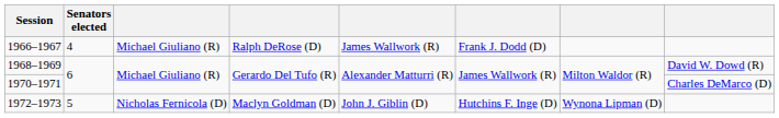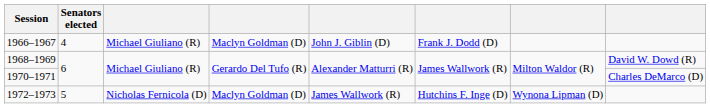 <table class="wikitable">
 <tr>
 <th>Session</th>
 <th>Senators<br>elected</th>
 <th></th>
 <th></th>
 <th></th>
 <th></th>
 <th></th>
 <th></th>
 </tr>
 <tr>
 <td>1966–1967</td>
 <td>4</td>
 <td><a href='#'>Michael Giuliano</a> (R)</td>
-<td><a href='#'>Ralph DeRose</a> (D)</td>
-<td><a href='#'>James Wallwork</a> (R)</td>
+<td><a href='#'>Maclyn Goldman</a> (D)</td>
+<td><a href='#'>John J. Giblin</a> (D)</td>
 <td><a href='#'>Frank J. Dodd</a> (D)</td>
 <td></td>
 <td></td>
 </tr>
 <tr>
 <td>1968–1969</td>
 <td rowspan=3>6</td>
 <td rowspan=3 ><a href='#'>Michael Giuliano</a> (R)</td>
 <td rowspan=3 ><a href='#'>Gerardo Del Tufo</a> (R)</td>
 <td rowspan=3 ><a href='#'>Alexander Matturri</a> (R)</td>
 <td rowspan=3 ><a href='#'>James Wallwork</a> (R)</td>
 <td rowspan=3 ><a href='#'>Milton Waldor</a> (R)</td>
 <td rowspan=2 ><a href='#'>David W. Dowd</a> (R)<small> </small><br></td>
 </tr>
 <tr>
 <td rowspan=2>1970–1971</td>
 </tr>
 <tr>
 <td><a href='#'>Charles DeMarco</a> (D)</td>
 </tr>
 <tr>
 <td>1972–1973</td>
 <td>5</td>
 <td><a href='#'>Nicholas Fernicola</a> (D)</td>
 <td><a href='#'>Maclyn Goldman</a> (D)</td>
-<td><a href='#'>John J. Giblin</a> (D)</td>
+<td><a href='#'>James Wallwork</a> (R)</td>
 <td><a href='#'>Hutchins F. Inge</a> (D)</td>
 <td><a href='#'>Wynona Lipman</a> (D)</td>
 </tr>
 </table>
